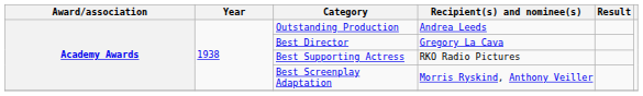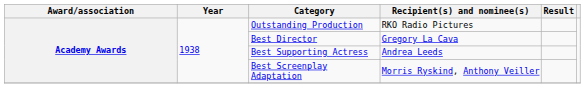 <table class="wikitable plainrowheaders sortable">
 <tr>
 <th scope="col" style="width:20em;">Award/association</th>
 <th scope="col" style="width:8em;">Year</th>
 <th scope="col" style="width:15em;">Category</th>
 <th scope="col">Recipient(s) and nominee(s)</th>
 <th scope="col">Result</th>
 <th scope="col" class="unsortable"></th>
 </tr>
 <tr>
 <th scope="row" rowspan="4"><a href='#'>Academy Awards</a></th>
 <td rowspan="4"><a href='#'>1938</a></td>
 <td><a href='#'>Outstanding Production</a></td>
-<td><a href='#'>Andrea Leeds</a></td>
+<td>RKO Radio Pictures</td>
 <td></td>
 <td style="text-align:center;" rowspan="4"></td>
 </tr>
 <tr>
 <td><a href='#'>Best Director</a></td>
 <td><a href='#'>Gregory La Cava</a></td>
 <td></td>
 </tr>
 <tr>
 <td><a href='#'>Best Supporting Actress</a></td>
-<td>RKO Radio Pictures</td>
+<td><a href='#'>Andrea Leeds</a></td>
 <td></td>
 </tr>
 <tr>
 <td><a href='#'>Best Screenplay Adaptation</a></td>
 <td><a href='#'>Morris Ryskind</a>, <a href='#'>Anthony Veiller</a></td>
 <td></td>
 </tr>
 <tr>
 </tr>
 </table>
